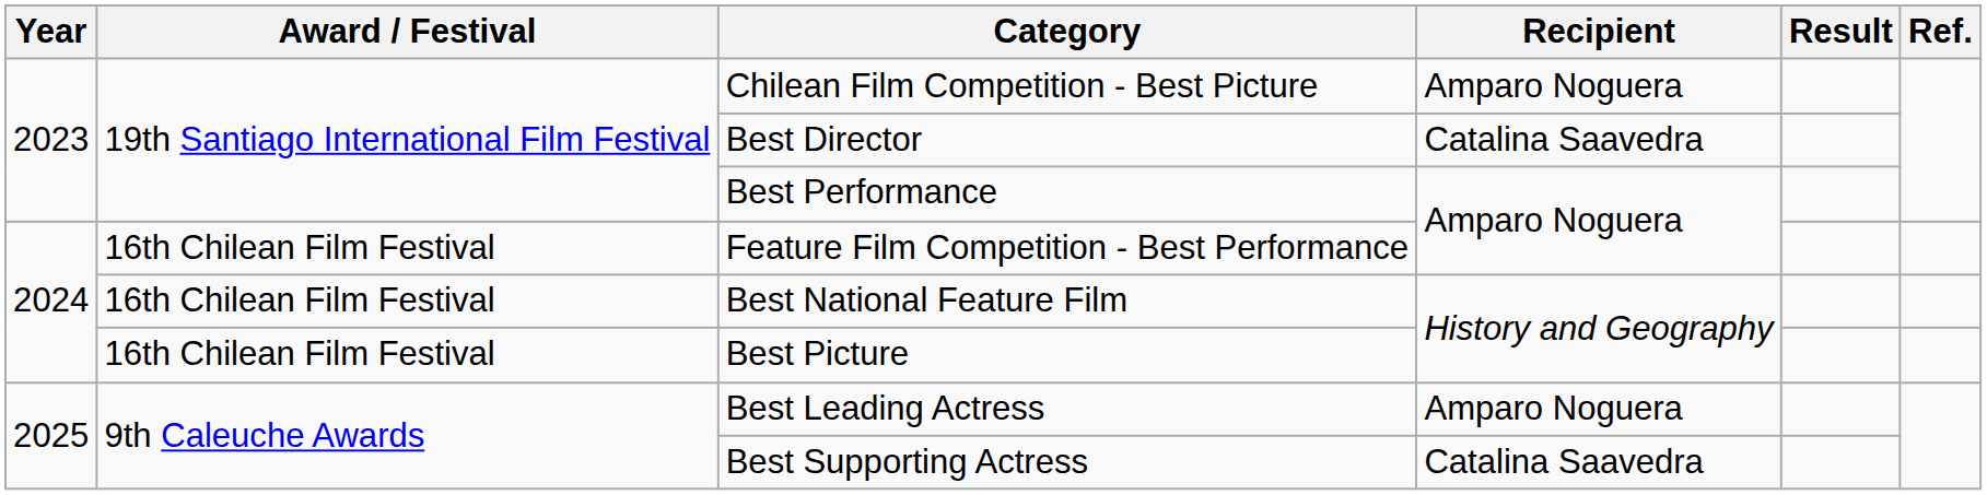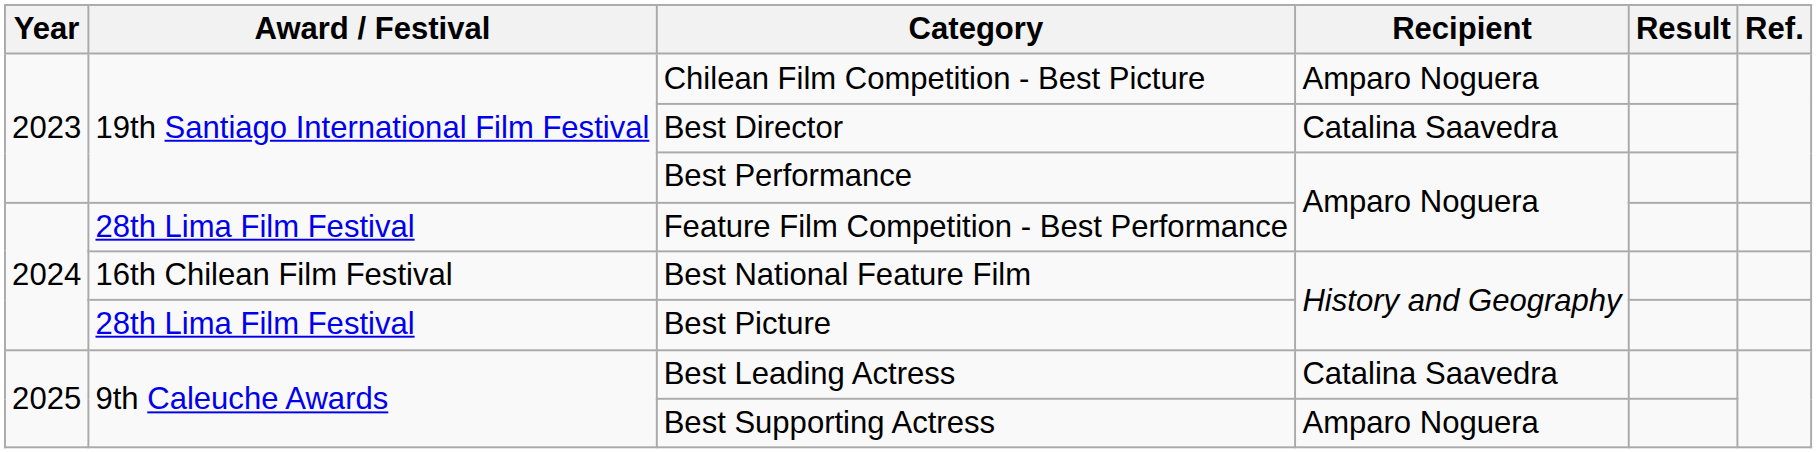 <table class="wikitable">
 <tr>
 <th>Year</th>
 <th>Award / Festival</th>
 <th>Category</th>
 <th>Recipient</th>
 <th>Result</th>
 <th>Ref.</th>
 </tr>
 <tr>
 <td rowspan="3">2023</td>
 <td rowspan="3">19th <a href='#'>Santiago International Film Festival</a></td>
 <td>Chilean Film Competition - Best Picture</td>
 <td>Amparo Noguera</td>
 <td></td>
 <td rowspan="3"></td>
 </tr>
 <tr>
 <td>Best Director</td>
 <td>Catalina Saavedra</td>
 <td></td>
 </tr>
 <tr>
 <td>Best Performance</td>
 <td rowspan="2">Amparo Noguera</td>
 <td></td>
 </tr>
 <tr>
 <td rowspan="3">2024</td>
-<td>16th Chilean Film Festival</td>
+<td><a href='#'>28th Lima Film Festival</a></td>
 <td>Feature Film Competition - Best Performance</td>
 <td></td>
 <td></td>
 </tr>
 <tr>
 <td>16th Chilean Film Festival</td>
 <td>Best National Feature Film</td>
 <td rowspan="2"><em>History and Geography</em></td>
 <td></td>
 <td></td>
 </tr>
 <tr>
-<td>16th Chilean Film Festival</td>
+<td><a href='#'>28th Lima Film Festival</a></td>
 <td>Best Picture</td>
 <td></td>
 <td></td>
 </tr>
 <tr>
 <td rowspan="2">2025</td>
 <td rowspan="2">9th <a href='#'>Caleuche Awards</a></td>
 <td>Best Leading Actress</td>
-<td>Amparo Noguera</td>
+<td>Catalina Saavedra</td>
 <td></td>
 <td rowspan="2"></td>
 </tr>
 <tr>
 <td>Best Supporting Actress</td>
-<td>Catalina Saavedra</td>
+<td>Amparo Noguera</td>
 <td></td>
 </tr>
 </table>
